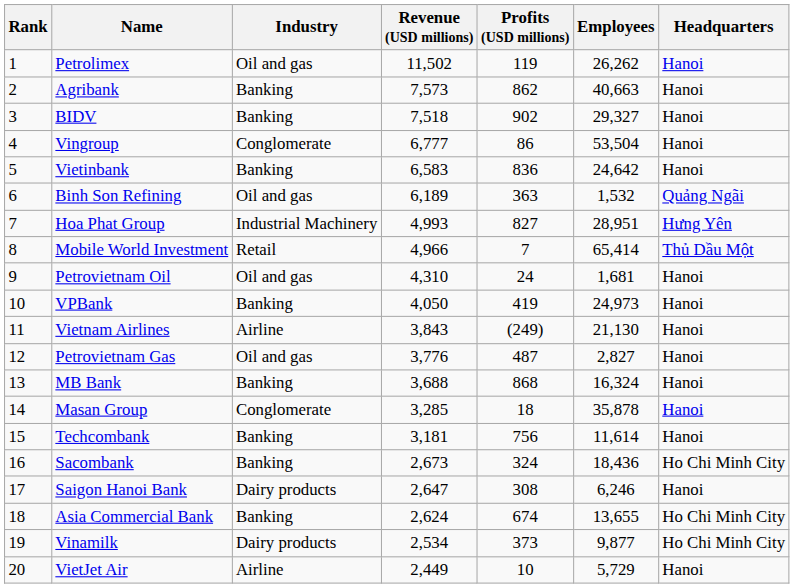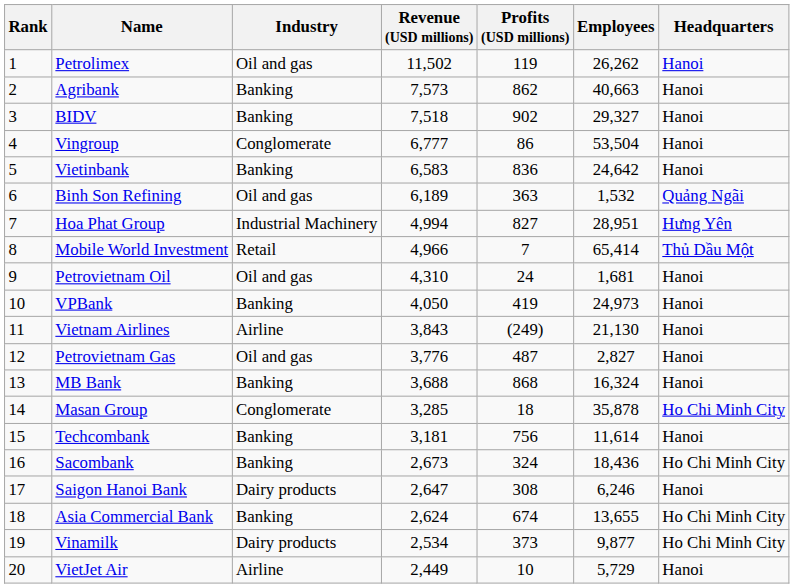 <table class="wikitable sortable">
 <tr>
 <th>Rank</th>
 <th>Name</th>
 <th>Industry</th>
 <th>Revenue<br><small>(USD millions)</small></th>
 <th>Profits<br><small>(USD millions)</small></th>
 <th>Employees</th>
 <th>Headquarters</th>
 </tr>
 <tr>
 <td>1</td>
 <td><a href='#'>Petrolimex</a></td>
 <td>Oil and gas</td>
 <td style="text-align:center;">11,502</td>
 <td style="text-align:center;">119</td>
 <td style="text-align:center;">26,262</td>
 <td><a href='#'>Hanoi</a></td>
 </tr>
 <tr>
 <td>2</td>
 <td><a href='#'>Agribank</a></td>
 <td>Banking</td>
 <td style="text-align:center;">7,573</td>
 <td style="text-align:center;">862</td>
 <td style="text-align:center;">40,663</td>
 <td>Hanoi</td>
 </tr>
 <tr>
 <td>3</td>
 <td><a href='#'>BIDV</a></td>
 <td>Banking</td>
 <td style="text-align:center;">7,518</td>
 <td style="text-align:center;">902</td>
 <td style="text-align:center;">29,327</td>
 <td>Hanoi</td>
 </tr>
 <tr>
 <td>4</td>
 <td><a href='#'>Vingroup</a></td>
 <td>Conglomerate</td>
 <td style="text-align:center;">6,777</td>
 <td style="text-align:center;">86</td>
 <td style="text-align:center;">53,504</td>
 <td>Hanoi</td>
 </tr>
 <tr>
 <td>5</td>
 <td><a href='#'>Vietinbank</a></td>
 <td>Banking</td>
 <td style="text-align:center;">6,583</td>
 <td style="text-align:center;">836</td>
 <td style="text-align:center;">24,642</td>
 <td>Hanoi</td>
 </tr>
 <tr>
 <td>6</td>
 <td><a href='#'>Binh Son Refining</a></td>
 <td>Oil and gas</td>
 <td style="text-align:center;">6,189</td>
 <td style="text-align:center;">363</td>
 <td style="text-align:center;">1,532</td>
 <td><a href='#'>Quảng Ngãi</a></td>
 </tr>
 <tr>
 <td>7</td>
 <td><a href='#'>Hoa Phat Group</a></td>
 <td>Industrial Machinery</td>
-<td style="text-align:center;">4,993</td>
+<td style="text-align:center;">4,994</td>
 <td style="text-align:center;">827</td>
 <td style="text-align:center;">28,951</td>
 <td><a href='#'>Hưng Yên</a></td>
 </tr>
 <tr>
 <td>8</td>
 <td><a href='#'>Mobile World Investment</a></td>
 <td>Retail</td>
 <td style="text-align:center;">4,966</td>
 <td style="text-align:center;">7</td>
 <td style="text-align:center;">65,414</td>
 <td><a href='#'>Thủ Dầu Một</a></td>
 </tr>
 <tr>
 <td>9</td>
 <td><a href='#'>Petrovietnam Oil</a></td>
 <td>Oil and gas</td>
 <td style="text-align:center;">4,310</td>
 <td style="text-align:center;">24</td>
 <td style="text-align:center;">1,681</td>
 <td>Hanoi</td>
 </tr>
 <tr>
 <td>10</td>
 <td><a href='#'>VPBank</a></td>
 <td>Banking</td>
 <td style="text-align:center;">4,050</td>
 <td style="text-align:center;">419</td>
 <td style="text-align:center;">24,973</td>
 <td>Hanoi</td>
 </tr>
 <tr>
 <td>11</td>
 <td><a href='#'>Vietnam Airlines</a></td>
 <td>Airline</td>
 <td style="text-align:center;">3,843</td>
 <td style="text-align:center;">(249)</td>
 <td style="text-align:center;">21,130</td>
 <td>Hanoi</td>
 </tr>
 <tr>
 <td>12</td>
 <td><a href='#'>Petrovietnam Gas</a></td>
 <td>Oil and gas</td>
 <td style="text-align:center;">3,776</td>
 <td style="text-align:center;">487</td>
 <td style="text-align:center;">2,827</td>
 <td>Hanoi</td>
 </tr>
 <tr>
 <td>13</td>
 <td><a href='#'>MB Bank</a></td>
 <td>Banking</td>
 <td style="text-align:center;">3,688</td>
 <td style="text-align:center;">868</td>
 <td style="text-align:center;">16,324</td>
 <td>Hanoi</td>
 </tr>
 <tr>
 <td>14</td>
 <td><a href='#'>Masan Group</a></td>
 <td>Conglomerate</td>
 <td style="text-align:center;">3,285</td>
 <td style="text-align:center;">18</td>
 <td style="text-align:center;">35,878</td>
-<td><a href='#'>Hanoi</a></td>
+<td><a href='#'>Ho Chi Minh City</a></td>
 </tr>
 <tr>
 <td>15</td>
 <td><a href='#'>Techcombank</a></td>
 <td>Banking</td>
 <td style="text-align:center;">3,181</td>
 <td style="text-align:center;">756</td>
 <td style="text-align:center;">11,614</td>
 <td>Hanoi</td>
 </tr>
 <tr>
 <td>16</td>
 <td><a href='#'>Sacombank</a></td>
 <td>Banking</td>
 <td style="text-align:center;">2,673</td>
 <td style="text-align:center;">324</td>
 <td style="text-align:center;">18,436</td>
 <td>Ho Chi Minh City</td>
 </tr>
 <tr>
 <td>17</td>
 <td><a href='#'>Saigon Hanoi Bank</a></td>
 <td>Dairy products</td>
 <td style="text-align:center;">2,647</td>
 <td style="text-align:center;">308</td>
 <td style="text-align:center;">6,246</td>
 <td>Hanoi</td>
 </tr>
 <tr>
 <td>18</td>
 <td><a href='#'>Asia Commercial Bank</a></td>
 <td>Banking</td>
 <td style="text-align:center;">2,624</td>
 <td style="text-align:center;">674</td>
 <td style="text-align:center;">13,655</td>
 <td>Ho Chi Minh City</td>
 </tr>
 <tr>
 <td>19</td>
 <td><a href='#'>Vinamilk</a></td>
 <td>Dairy products</td>
 <td style="text-align:center;">2,534</td>
 <td style="text-align:center;">373</td>
 <td style="text-align:center;">9,877</td>
 <td>Ho Chi Minh City</td>
 </tr>
 <tr>
 <td>20</td>
 <td><a href='#'>VietJet Air</a></td>
 <td>Airline</td>
 <td style="text-align:center;">2,449</td>
 <td style="text-align:center;">10</td>
 <td style="text-align:center;">5,729</td>
 <td>Hanoi</td>
 </tr>
 </table>
